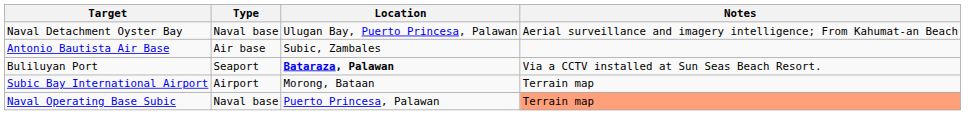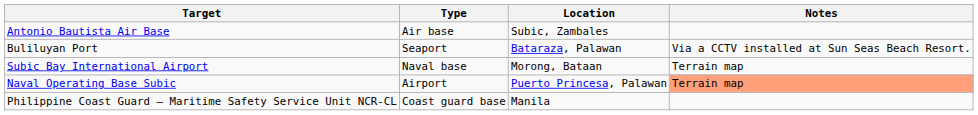 <table class="wikitable" style="text-align: left">
 <tr>
 <th>Target</th>
 <th>Type</th>
 <th>Location</th>
 <th>Notes</th>
-</tr>
-<tr>
-<td>Naval Detachment Oyster Bay</td>
-<td>Naval base</td>
-<td>Ulugan Bay, <a href='#'>Puerto Princesa</a>, Palawan</td>
-<td>Aerial surveillance and imagery intelligence; From Kahumat-an Beach</td>
 </tr>
 <tr>
 <td><a href='#'>Antonio Bautista Air Base</a></td>
 <td>Air base</td>
 <td>Subic, Zambales</td>
 <td></td>
 </tr>
 <tr>
 <td>Buliluyan Port</td>
 <td>Seaport</td>
-<td><strong><a href='#'>Bataraza</a>, Palawan</strong></td>
+<td><a href='#'>Bataraza</a>, Palawan</td>
 <td>Via a CCTV installed at Sun Seas Beach Resort.</td>
 </tr>
 <tr>
 <td><a href='#'>Subic Bay International Airport</a></td>
-<td>Airport</td>
+<td>Naval base</td>
 <td>Morong, Bataan</td>
 <td>Terrain map</td>
 </tr>
 <tr>
 <td><a href='#'>Naval Operating Base Subic</a></td>
-<td>Naval base</td>
+<td>Airport</td>
 <td><a href='#'>Puerto Princesa</a>, Palawan</td>
 <td style="background: lightsalmon;">Terrain map</td>
 </tr>
+<tr>
+<td>Philippine Coast Guard – Maritime Safety Service Unit NCR-CL</td>
+<td>Coast guard base</td>
+<td>Manila</td>
+<td></td>
+</tr>
 </table>
